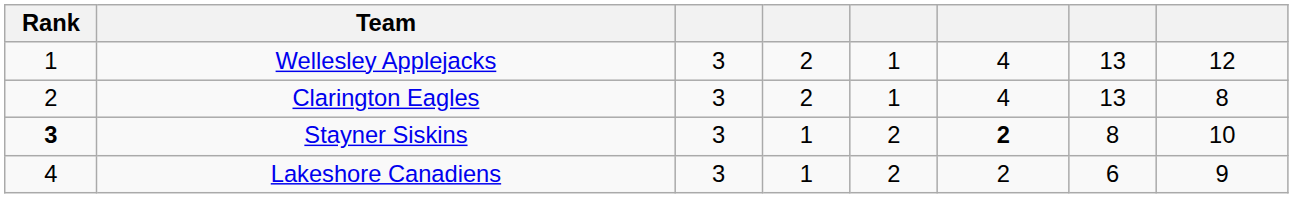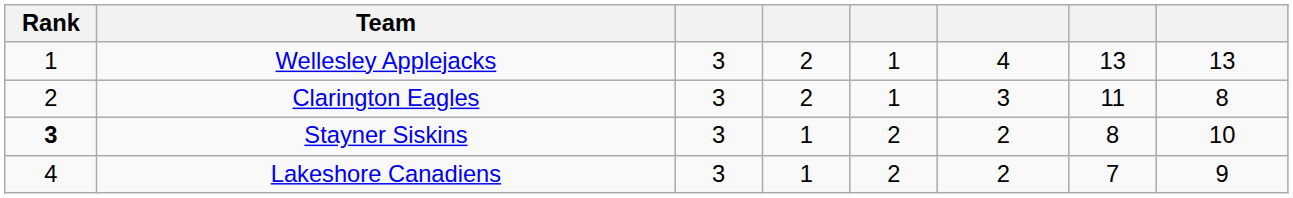 <table class="wikitable" style="text-align:center">
 <tr>
 <th bgcolor="#DDDDFF" width="5%">Rank</th>
 <th bgcolor="#DDDDFF" width="33%">Team</th>
 <th bgcolor="#DDDDFF" width="5%"></th>
 <th bgcolor="#DDDDFF" width="5%"></th>
 <th bgcolor="#DDDDFF" width="5%"></th>
 <th bgcolor="#DDDDFF" width="7.5%"></th>
 <th bgcolor="#DDDDFF" width="5%"></th>
 <th bgcolor="#DDDDFF" width="7.5%"></th>
 </tr>
 <tr>
 <td>1</td>
 <td><a href='#'>Wellesley Applejacks</a></td>
 <td>3</td>
 <td>2</td>
 <td>1</td>
 <td>4</td>
 <td>13</td>
-<td>12</td>
+<td>13</td>
 </tr>
 <tr>
 <td>2</td>
 <td><a href='#'>Clarington Eagles</a></td>
 <td>3</td>
 <td>2</td>
 <td>1</td>
-<td>4</td>
-<td>13</td>
+<td>3</td>
+<td>11</td>
 <td>8</td>
 </tr>
 <tr>
 <td><strong>3</strong></td>
 <td><a href='#'>Stayner Siskins</a></td>
 <td>3</td>
 <td>1</td>
 <td>2</td>
-<td><strong>2</strong></td>
+<td>2</td>
 <td>8</td>
 <td>10</td>
 </tr>
 <tr>
 <td>4</td>
 <td><a href='#'>Lakeshore Canadiens</a></td>
 <td>3</td>
 <td>1</td>
 <td>2</td>
 <td>2</td>
-<td>6</td>
+<td>7</td>
 <td>9</td>
 </tr>
 </table>
